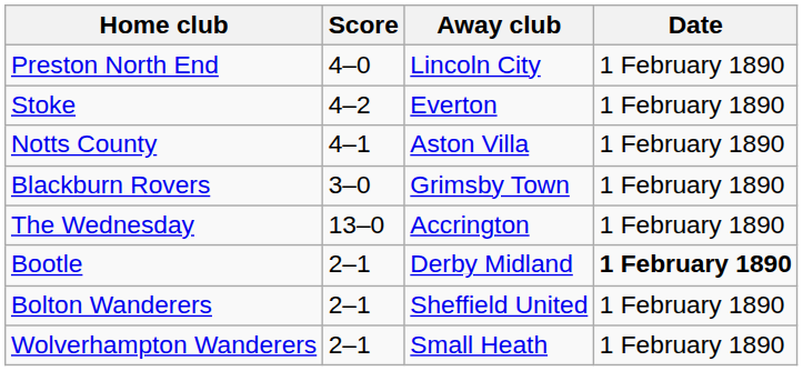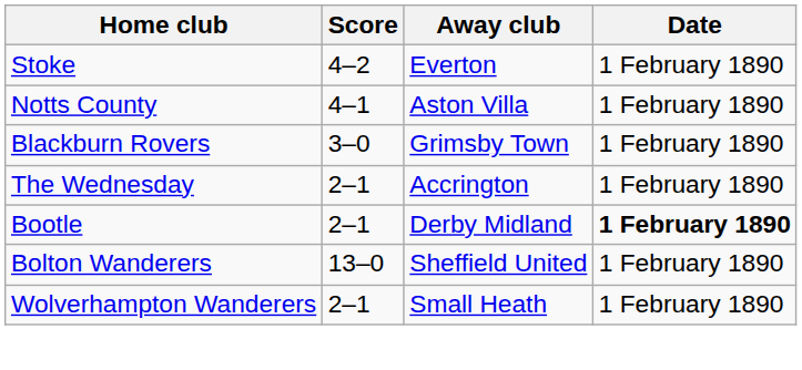 <table class="wikitable">
 <tr>
 <th>Home club</th>
 <th>Score</th>
 <th>Away club</th>
 <th>Date</th>
-</tr>
-<tr>
-<td><a href='#'>Preston North End</a></td>
-<td>4–0</td>
-<td><a href='#'>Lincoln City</a></td>
-<td>1 February 1890</td>
 </tr>
 <tr>
 <td><a href='#'>Stoke</a></td>
 <td>4–2</td>
 <td><a href='#'>Everton</a></td>
 <td>1 February 1890</td>
 </tr>
 <tr>
 <td><a href='#'>Notts County</a></td>
 <td>4–1</td>
 <td><a href='#'>Aston Villa</a></td>
 <td>1 February 1890</td>
 </tr>
 <tr>
 <td><a href='#'>Blackburn Rovers</a></td>
 <td>3–0</td>
 <td><a href='#'>Grimsby Town</a></td>
 <td>1 February 1890</td>
 </tr>
 <tr>
 <td><a href='#'>The Wednesday</a></td>
-<td>13–0</td>
+<td>2–1</td>
 <td><a href='#'>Accrington</a></td>
 <td>1 February 1890</td>
 </tr>
 <tr>
 <td><a href='#'>Bootle</a></td>
 <td>2–1</td>
 <td><a href='#'>Derby Midland</a></td>
 <td><strong>1 February 1890</strong></td>
 </tr>
 <tr>
 <td><a href='#'>Bolton Wanderers</a></td>
-<td>2–1</td>
+<td>13–0</td>
 <td><a href='#'>Sheffield United</a></td>
 <td>1 February 1890</td>
 </tr>
 <tr>
 <td><a href='#'>Wolverhampton Wanderers</a></td>
 <td>2–1</td>
 <td><a href='#'>Small Heath</a></td>
 <td>1 February 1890</td>
 </tr>
 </table>
